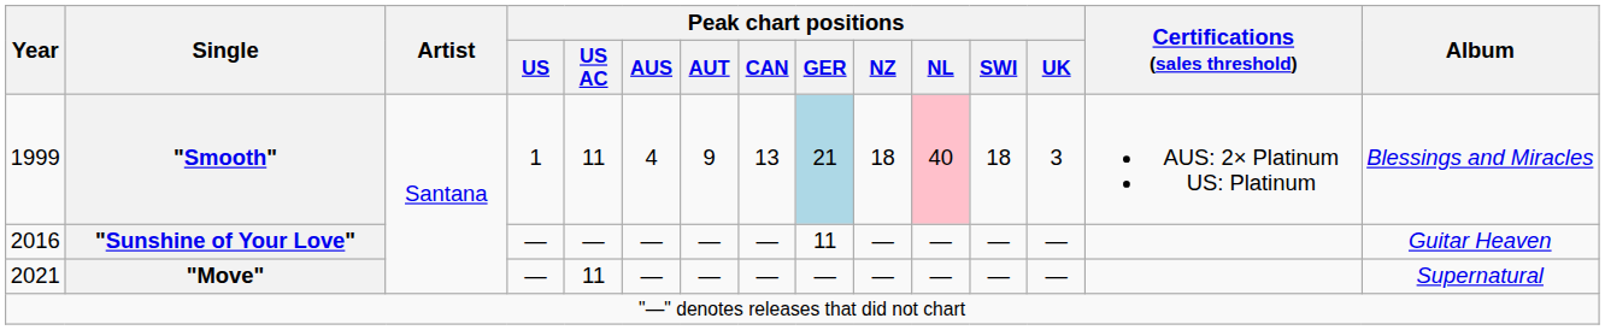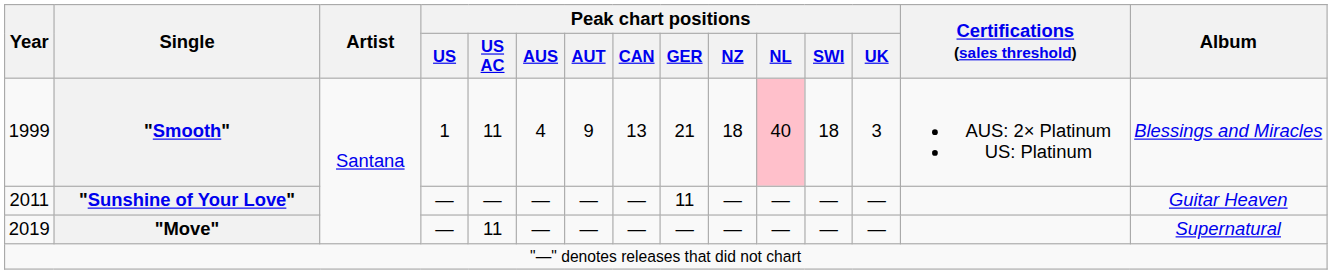 <table class="wikitable plainrowheaders" style="text-align:center;">
 <tr>
 <th rowspan="2">Year</th>
 <th rowspan="2" style="width:14em;">Single</th>
 <th rowspan="2" style="width:5em;">Artist</th>
 <th colspan="10">Peak chart positions</th>
 <th rowspan="2" style="width:12em;"><a href='#'>Certifications</a><br><small>(<a href='#'>sales threshold</a>)</small></th>
 <th rowspan="2">Album</th>
 </tr>
 <tr style="font-size:90%;">
 <th width="35"><a href='#'>US</a><br></th>
 <th width="35"><a href='#'>US AC</a><br></th>
 <th width="35"><a href='#'>AUS</a><br></th>
 <th width="35"><a href='#'>AUT</a><br></th>
 <th width="35"><a href='#'>CAN</a><br></th>
 <th width="35"><a href='#'>GER</a><br></th>
 <th width="35"><a href='#'>NZ</a><br></th>
 <th width="35"><a href='#'>NL</a><br></th>
 <th width="35"><a href='#'>SWI</a><br></th>
 <th width="35"><a href='#'>UK</a><br></th>
 </tr>
 <tr>
 <td>1999</td>
 <th scope="row">"<a href='#'>Smooth</a>"</th>
 <td rowspan="3"><a href='#'>Santana</a></td>
 <td>1</td>
 <td>11</td>
 <td>4</td>
 <td>9</td>
 <td>13</td>
-<td style="background: lightblue;">21</td>
+<td>21</td>
 <td>18</td>
 <td style="background: pink;">40</td>
 <td>18</td>
 <td>3</td>
 <td><br><ul><li>AUS: 2× Platinum</li><li>US: Platinum</li></ul></td>
 <td><em><a href='#'>Blessings and Miracles</a></em></td>
 </tr>
 <tr>
-<td>2016</td>
+<td>2011</td>
 <th scope="row">"<a href='#'>Sunshine of Your Love</a>"</th>
 <td>—</td>
 <td>—</td>
 <td>—</td>
 <td>—</td>
 <td>—</td>
 <td>11</td>
 <td>—</td>
 <td>—</td>
 <td>—</td>
 <td>—</td>
 <td></td>
 <td><em><a href='#'>Guitar Heaven</a></em></td>
 </tr>
 <tr>
-<td>2021</td>
+<td>2019</td>
 <th scope="row">"Move"<br></th>
 <td>—</td>
 <td>11</td>
 <td>—</td>
 <td>—</td>
 <td>—</td>
 <td>—</td>
 <td>—</td>
 <td>—</td>
 <td>—</td>
 <td>—</td>
 <td></td>
 <td><em><a href='#'>Supernatural</a></em></td>
 </tr>
 <tr>
 <td colspan="17" style="font-size:85%">"—" denotes releases that did not chart</td>
 </tr>
 </table>
